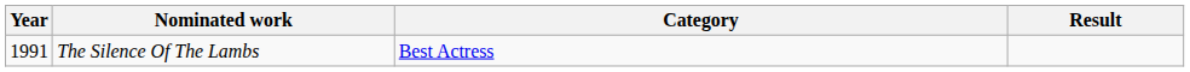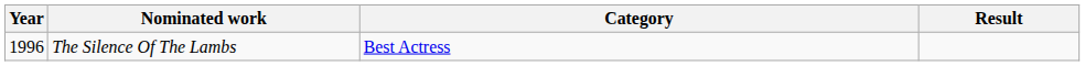 <table class=wikitable>
 <tr>
 <th width=4%>Year</th>
 <th width=29%>Nominated work</th>
 <th width=52%>Category</th>
 <th width=15%>Result</th>
 </tr>
 <tr>
-<td align=center>1991</td>
+<td align=center>1996</td>
 <td><em>The Silence Of The Lambs</em></td>
 <td><a href='#'>Best Actress</a></td>
 <td></td>
 </tr>
 </table>
